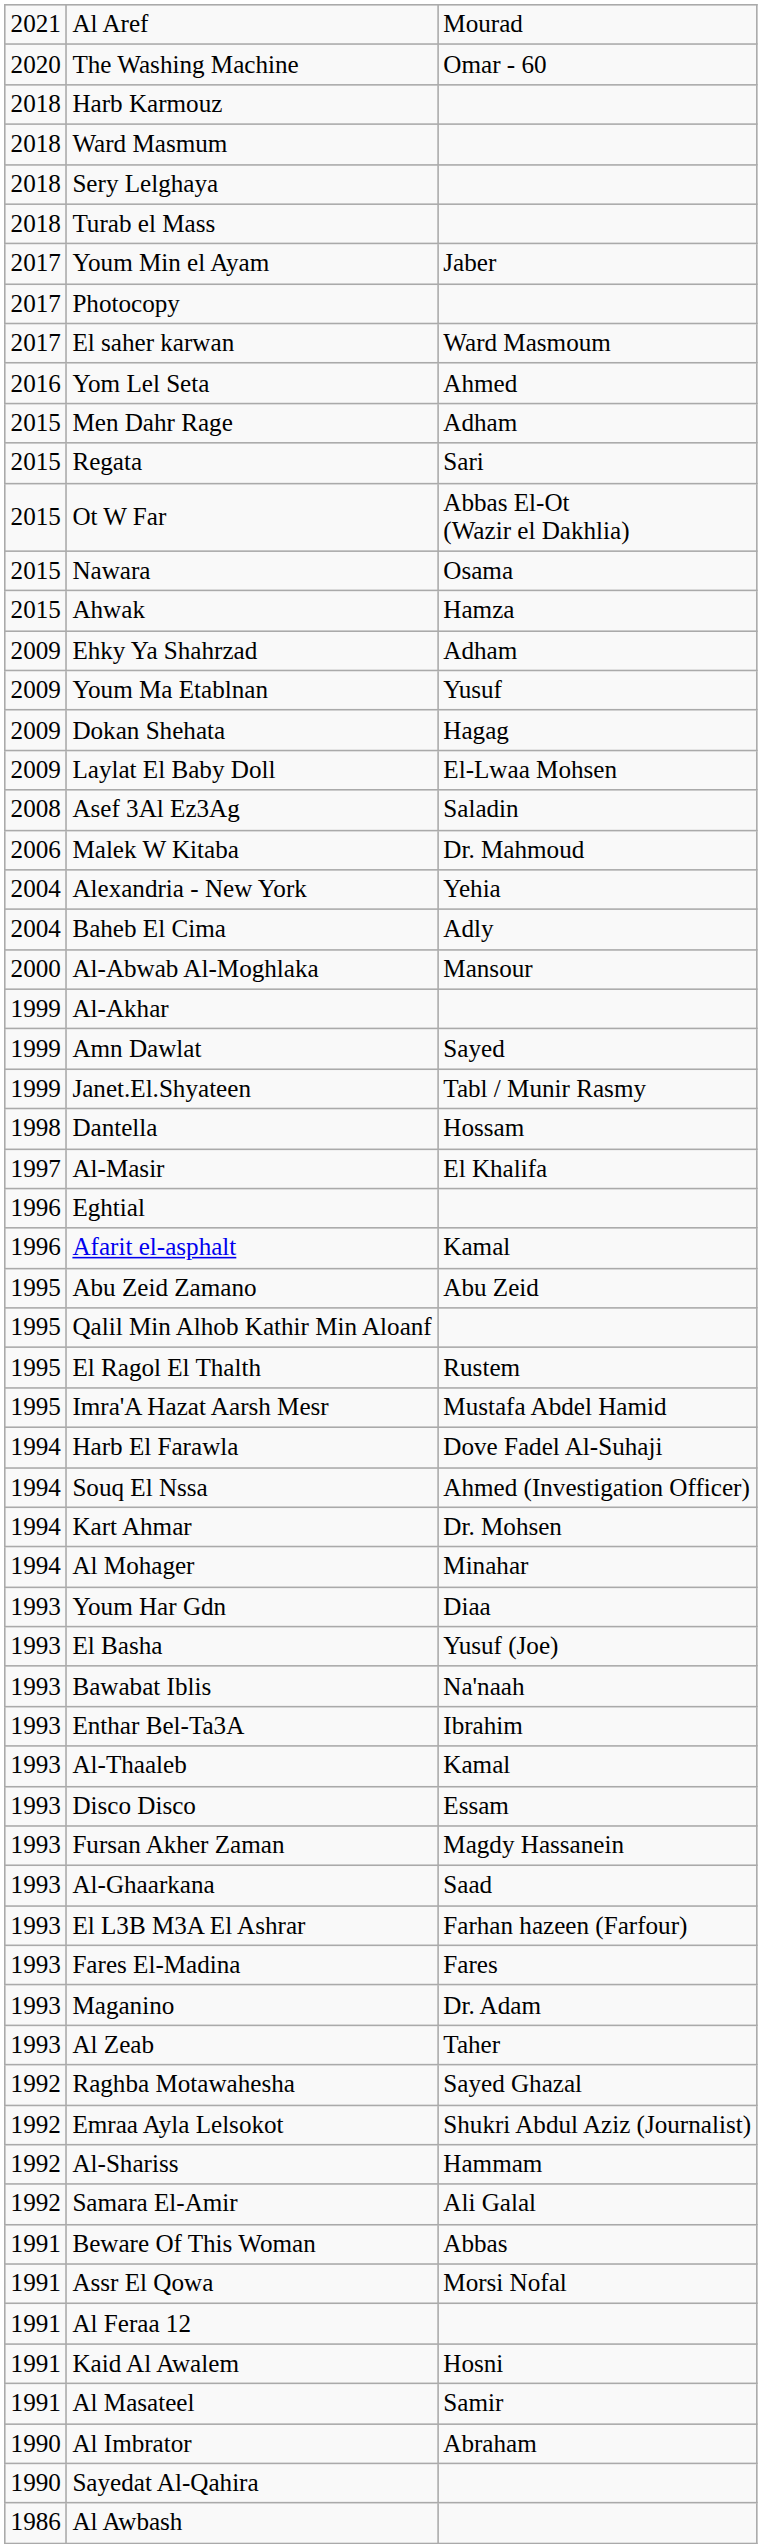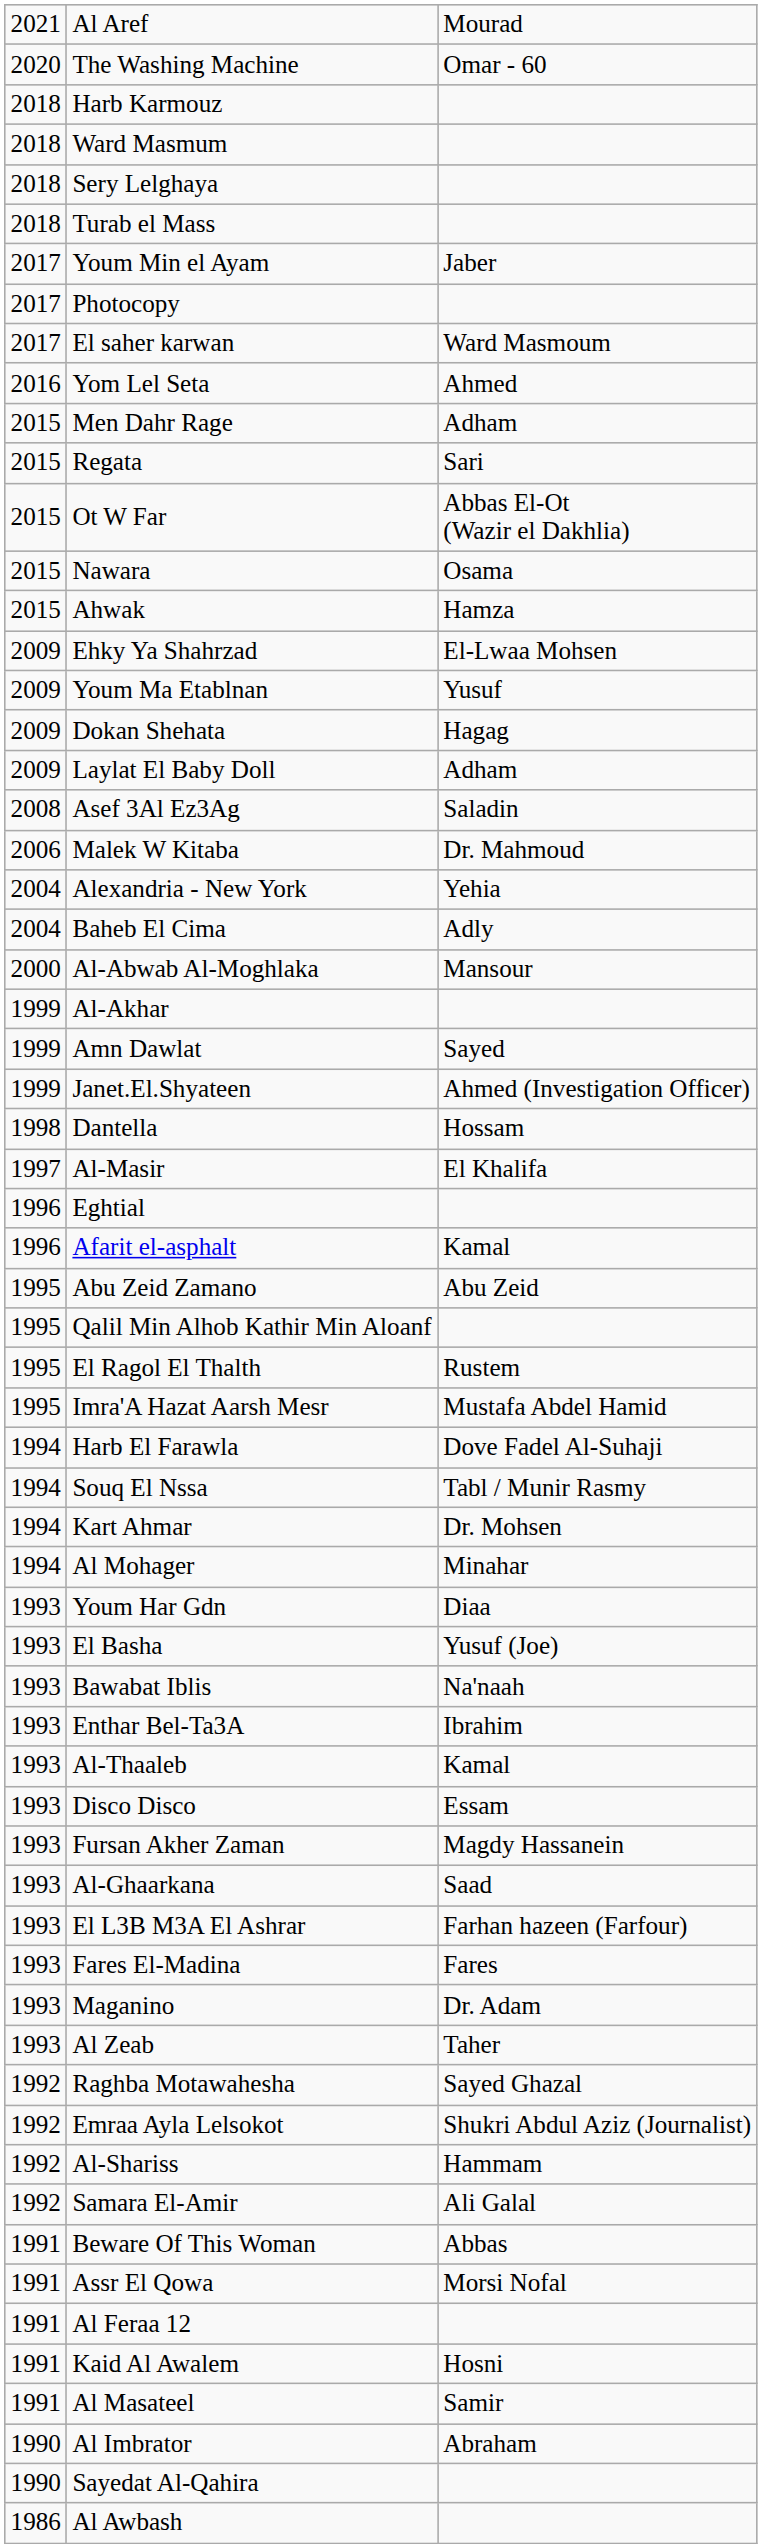 <table class="wikitable">
 <tr>
 <td>2021</td>
 <td>Al Aref</td>
 <td>Mourad</td>
 </tr>
 <tr>
 <td>2020</td>
 <td>The Washing Machine</td>
 <td>Omar - 60</td>
 </tr>
 <tr>
 <td>2018</td>
 <td>Harb Karmouz</td>
 <td></td>
 </tr>
 <tr>
 <td>2018</td>
 <td>Ward Masmum</td>
 <td></td>
 </tr>
 <tr>
 <td>2018</td>
 <td>Sery Lelghaya</td>
 <td></td>
 </tr>
 <tr>
 <td>2018</td>
 <td>Turab el Mass</td>
 <td></td>
 </tr>
 <tr>
 <td>2017</td>
 <td>Youm Min el Ayam</td>
 <td>Jaber</td>
 </tr>
 <tr>
 <td>2017</td>
 <td>Photocopy</td>
 <td></td>
 </tr>
 <tr>
 <td>2017</td>
 <td>El saher karwan</td>
 <td>Ward Masmoum</td>
 </tr>
 <tr>
 <td>2016</td>
 <td>Yom Lel Seta</td>
 <td>Ahmed</td>
 </tr>
 <tr>
 <td>2015</td>
 <td>Men Dahr Rage</td>
 <td>Adham</td>
 </tr>
 <tr>
 <td>2015</td>
 <td>Regata</td>
 <td>Sari</td>
 </tr>
 <tr>
 <td>2015</td>
 <td>Ot W Far</td>
 <td>Abbas El-Ot<br>(Wazir el Dakhlia)</td>
 </tr>
 <tr>
 <td>2015</td>
 <td>Nawara</td>
 <td>Osama</td>
 </tr>
 <tr>
 <td>2015</td>
 <td>Ahwak</td>
 <td>Hamza</td>
 </tr>
 <tr>
 <td>2009</td>
 <td>Ehky Ya Shahrzad</td>
-<td>Adham</td>
+<td>El-Lwaa Mohsen</td>
 </tr>
 <tr>
 <td>2009</td>
 <td>Youm Ma Etablnan</td>
 <td>Yusuf</td>
 </tr>
 <tr>
 <td>2009</td>
 <td>Dokan Shehata</td>
 <td>Hagag</td>
 </tr>
 <tr>
 <td>2009</td>
 <td>Laylat El Baby Doll</td>
-<td>El-Lwaa Mohsen</td>
+<td>Adham</td>
 </tr>
 <tr>
 <td>2008</td>
 <td>Asef 3Al Ez3Ag</td>
 <td>Saladin</td>
 </tr>
 <tr>
 <td>2006</td>
 <td>Malek W Kitaba</td>
 <td>Dr. Mahmoud</td>
 </tr>
 <tr>
 <td>2004</td>
 <td>Alexandria - New York</td>
 <td>Yehia</td>
 </tr>
 <tr>
 <td>2004</td>
 <td>Baheb El Cima</td>
 <td>Adly</td>
 </tr>
 <tr>
 <td>2000</td>
 <td>Al-Abwab Al-Moghlaka</td>
 <td>Mansour</td>
 </tr>
 <tr>
 <td>1999</td>
 <td>Al-Akhar</td>
 <td></td>
 </tr>
 <tr>
 <td>1999</td>
 <td>Amn Dawlat</td>
 <td>Sayed</td>
 </tr>
 <tr>
 <td>1999</td>
 <td>Janet.El.Shyateen</td>
-<td>Tabl / Munir Rasmy</td>
+<td>Ahmed (Investigation Officer)</td>
 </tr>
 <tr>
 <td>1998</td>
 <td>Dantella</td>
 <td>Hossam</td>
 </tr>
 <tr>
 <td>1997</td>
 <td>Al-Masir</td>
 <td>El Khalifa</td>
 </tr>
 <tr>
 <td>1996</td>
 <td>Eghtial</td>
 <td></td>
 </tr>
 <tr>
 <td>1996</td>
 <td><a href='#'>Afarit el-asphalt</a></td>
 <td>Kamal</td>
 </tr>
 <tr>
 <td>1995</td>
 <td>Abu Zeid Zamano</td>
 <td>Abu Zeid</td>
 </tr>
 <tr>
 <td>1995</td>
 <td>Qalil Min Alhob Kathir Min Aloanf</td>
 <td></td>
 </tr>
 <tr>
 <td>1995</td>
 <td>El Ragol El Thalth</td>
 <td>Rustem</td>
 </tr>
 <tr>
 <td>1995</td>
 <td>Imra'A Hazat Aarsh Mesr</td>
 <td>Mustafa Abdel Hamid</td>
 </tr>
 <tr>
 <td>1994</td>
 <td>Harb El Farawla</td>
 <td>Dove Fadel Al-Suhaji</td>
 </tr>
 <tr>
 <td>1994</td>
 <td>Souq El Nssa</td>
-<td>Ahmed (Investigation Officer)</td>
+<td>Tabl / Munir Rasmy</td>
 </tr>
 <tr>
 <td>1994</td>
 <td>Kart Ahmar</td>
 <td>Dr. Mohsen</td>
 </tr>
 <tr>
 <td>1994</td>
 <td>Al Mohager</td>
 <td>Minahar</td>
 </tr>
 <tr>
 <td>1993</td>
 <td>Youm Har Gdn</td>
 <td>Diaa</td>
 </tr>
 <tr>
 <td>1993</td>
 <td>El Basha</td>
 <td>Yusuf (Joe)</td>
 </tr>
 <tr>
 <td>1993</td>
 <td>Bawabat Iblis</td>
 <td>Na'naah</td>
 </tr>
 <tr>
 <td>1993</td>
 <td>Enthar Bel-Ta3A</td>
 <td>Ibrahim</td>
 </tr>
 <tr>
 <td>1993</td>
 <td>Al-Thaaleb</td>
 <td>Kamal</td>
 </tr>
 <tr>
 <td>1993</td>
 <td>Disco Disco</td>
 <td>Essam</td>
 </tr>
 <tr>
 <td>1993</td>
 <td>Fursan Akher Zaman</td>
 <td>Magdy Hassanein</td>
 </tr>
 <tr>
 <td>1993</td>
 <td>Al-Ghaarkana</td>
 <td>Saad</td>
 </tr>
 <tr>
 <td>1993</td>
 <td>El L3B M3A El Ashrar</td>
 <td>Farhan hazeen (Farfour)</td>
 </tr>
 <tr>
 <td>1993</td>
 <td>Fares El-Madina</td>
 <td>Fares</td>
 </tr>
 <tr>
 <td>1993</td>
 <td>Maganino</td>
 <td>Dr. Adam</td>
 </tr>
 <tr>
 <td>1993</td>
 <td>Al Zeab</td>
 <td>Taher</td>
 </tr>
 <tr>
 <td>1992</td>
 <td>Raghba Motawahesha</td>
 <td>Sayed Ghazal</td>
 </tr>
 <tr>
 <td>1992</td>
 <td>Emraa Ayla Lelsokot</td>
 <td>Shukri Abdul Aziz (Journalist)</td>
 </tr>
 <tr>
 <td>1992</td>
 <td>Al-Shariss</td>
 <td>Hammam</td>
 </tr>
 <tr>
 <td>1992</td>
 <td>Samara El-Amir</td>
 <td>Ali Galal</td>
 </tr>
 <tr>
 <td>1991</td>
 <td>Beware Of This Woman</td>
 <td>Abbas</td>
 </tr>
 <tr>
 <td>1991</td>
 <td>Assr El Qowa</td>
 <td>Morsi Nofal</td>
 </tr>
 <tr>
 <td>1991</td>
 <td>Al Feraa 12</td>
 <td></td>
 </tr>
 <tr>
 <td>1991</td>
 <td>Kaid Al Awalem</td>
 <td>Hosni</td>
 </tr>
 <tr>
 <td>1991</td>
 <td>Al Masateel</td>
 <td>Samir</td>
 </tr>
 <tr>
 <td>1990</td>
 <td>Al Imbrator</td>
 <td>Abraham</td>
 </tr>
 <tr>
 <td>1990</td>
 <td>Sayedat Al-Qahira</td>
 <td></td>
 </tr>
 <tr>
 <td>1986</td>
 <td>Al Awbash</td>
 <td></td>
 </tr>
 </table>
